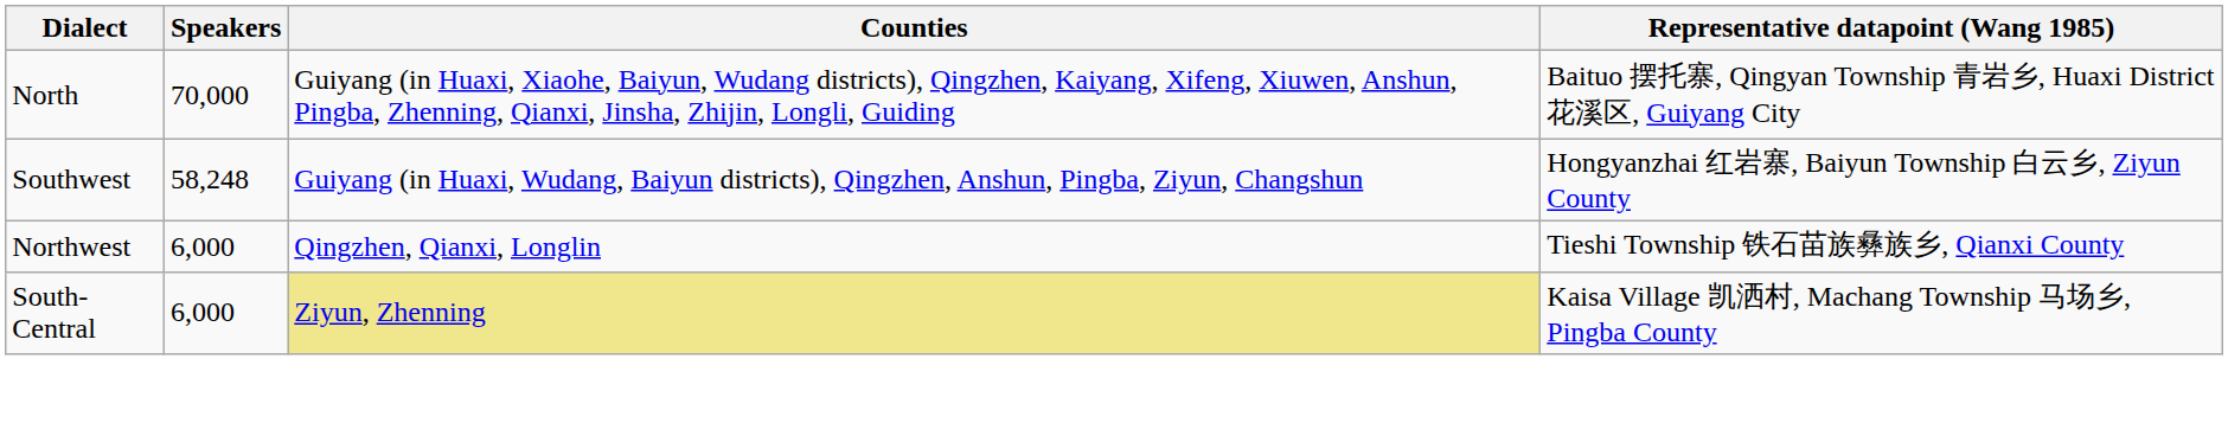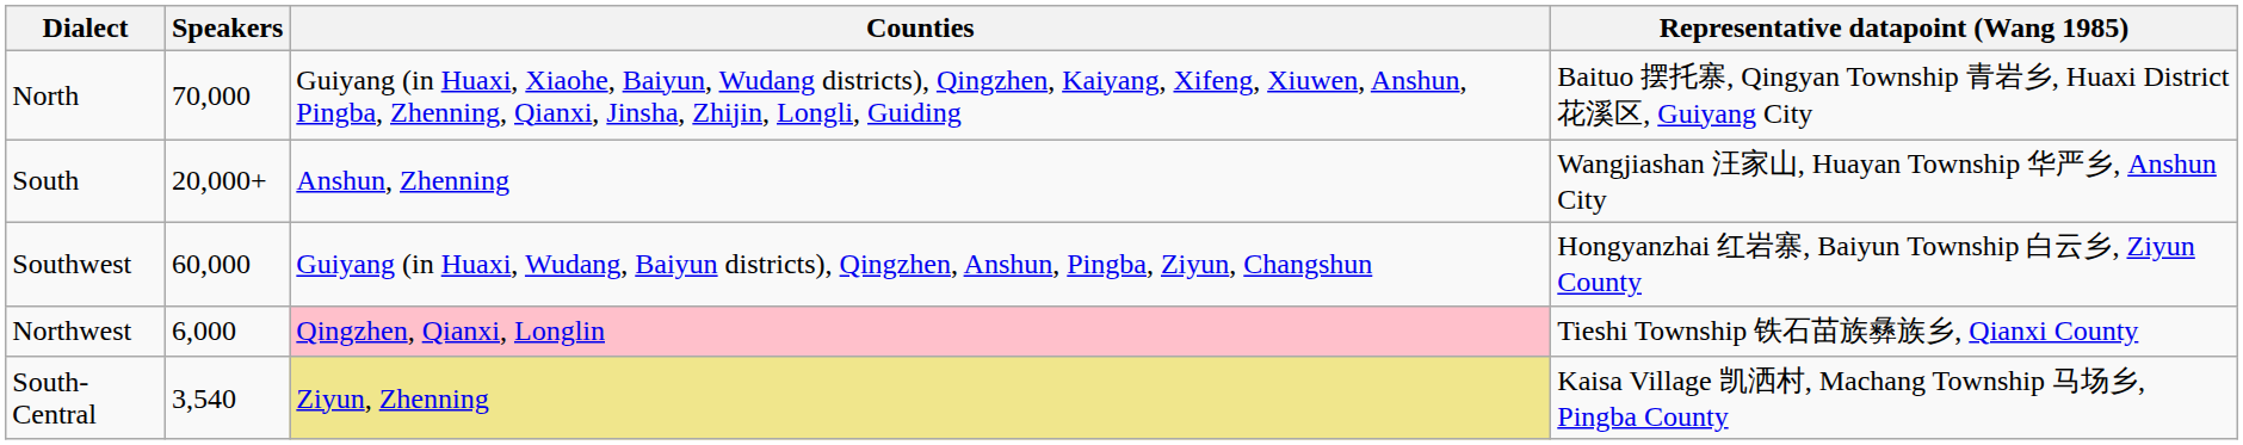 <table class="wikitable">
 <tr>
 <th>Dialect</th>
 <th>Speakers</th>
 <th>Counties</th>
 <th>Representative datapoint (Wang 1985)</th>
 </tr>
 <tr>
 <td>North</td>
 <td>70,000</td>
 <td>Guiyang (in <a href='#'>Huaxi</a>, <a href='#'>Xiaohe</a>, <a href='#'>Baiyun</a>, <a href='#'>Wudang</a> districts), <a href='#'>Qingzhen</a>, <a href='#'>Kaiyang</a>, <a href='#'>Xifeng</a>, <a href='#'>Xiuwen</a>, <a href='#'>Anshun</a>, <a href='#'>Pingba</a>, <a href='#'>Zhenning</a>, <a href='#'>Qianxi</a>, <a href='#'>Jinsha</a>, <a href='#'>Zhijin</a>, <a href='#'>Longli</a>, <a href='#'>Guiding</a></td>
 <td>Baituo 摆托寨, Qingyan Township 青岩乡, Huaxi District 花溪区, <a href='#'>Guiyang</a> City</td>
 </tr>
 <tr>
+<td>South</td>
+<td>20,000+</td>
+<td><a href='#'>Anshun</a>, <a href='#'>Zhenning</a></td>
+<td>Wangjiashan 汪家山, Huayan Township 华严乡, <a href='#'>Anshun</a> City</td>
+</tr>
+<tr>
 <td>Southwest</td>
-<td>58,248</td>
+<td>60,000</td>
 <td><a href='#'>Guiyang</a> (in <a href='#'>Huaxi</a>, <a href='#'>Wudang</a>, <a href='#'>Baiyun</a> districts), <a href='#'>Qingzhen</a>, <a href='#'>Anshun</a>, <a href='#'>Pingba</a>, <a href='#'>Ziyun</a>, <a href='#'>Changshun</a></td>
 <td>Hongyanzhai 红岩寨, Baiyun Township 白云乡, <a href='#'>Ziyun County</a></td>
 </tr>
 <tr>
 <td>Northwest</td>
 <td>6,000</td>
-<td><a href='#'>Qingzhen</a>, <a href='#'>Qianxi</a>, <a href='#'>Longlin</a></td>
+<td style="background: pink;"><a href='#'>Qingzhen</a>, <a href='#'>Qianxi</a>, <a href='#'>Longlin</a></td>
 <td>Tieshi Township 铁石苗族彝族乡, <a href='#'>Qianxi County</a></td>
 </tr>
 <tr>
 <td>South-Central</td>
-<td>6,000</td>
+<td>3,540</td>
 <td style="background: khaki;"><a href='#'>Ziyun</a>, <a href='#'>Zhenning</a></td>
 <td>Kaisa Village 凯洒村, Machang Township 马场乡, <a href='#'>Pingba County</a></td>
 </tr>
 </table>
